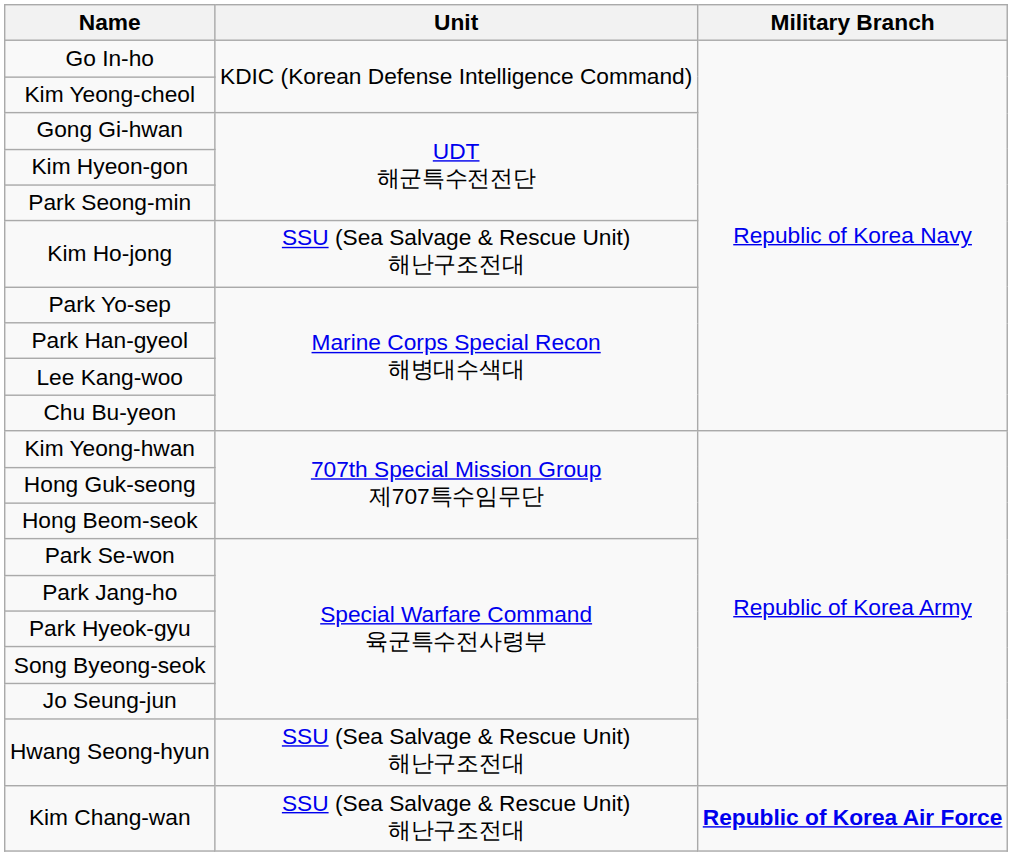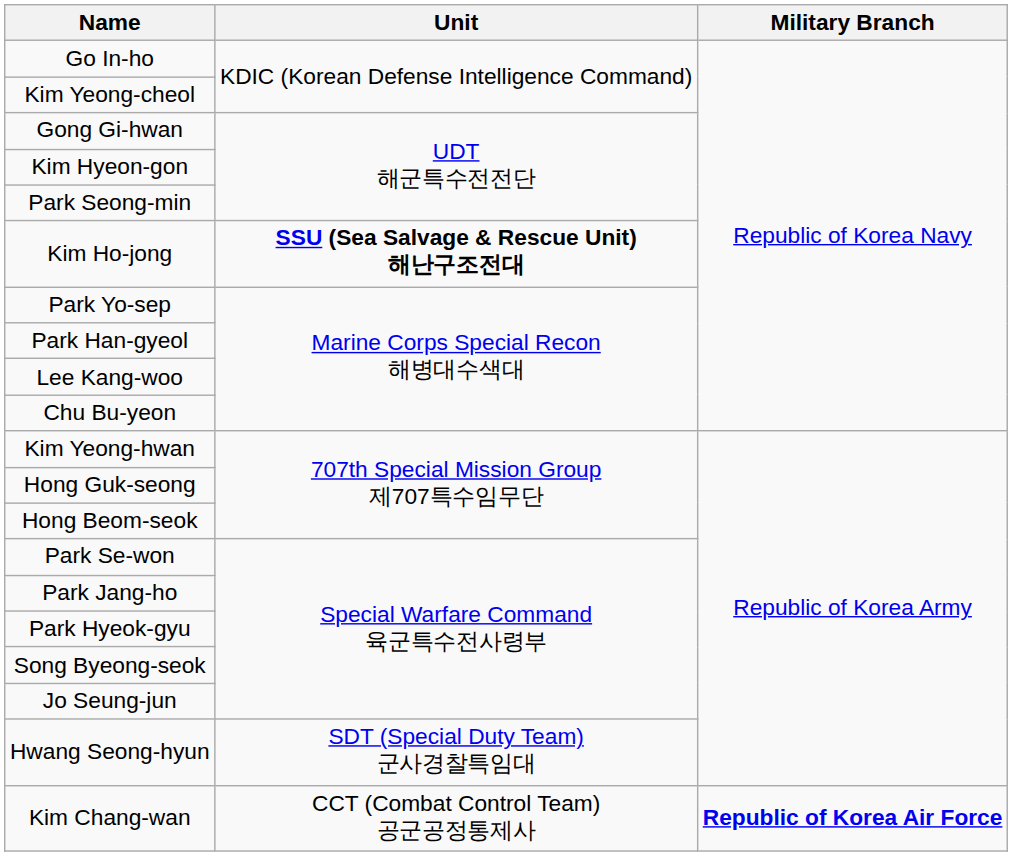 <table class="wikitable mw-collapsible mw-collapsed" style="text-align:center;">
 <tr>
 <th>Name</th>
 <th>Unit</th>
 <th>Military Branch</th>
 </tr>
 <tr>
 <td>Go In-ho</td>
 <td rowspan="2">KDIC (Korean Defense Intelligence Command)<br></td>
 <td rowspan="10"><a href='#'>Republic of Korea Navy</a></td>
 </tr>
 <tr>
 <td>Kim Yeong-cheol</td>
 </tr>
 <tr>
 <td>Gong Gi-hwan</td>
 <td rowspan="3"><a href='#'>UDT</a><br>해군특수전전단</td>
 </tr>
 <tr>
 <td>Kim Hyeon-gon</td>
 </tr>
 <tr>
 <td>Park Seong-min</td>
 </tr>
 <tr>
 <td>Kim Ho-jong</td>
-<td><a href='#'>SSU</a> (Sea Salvage & Rescue Unit)<br>해난구조전대</td>
+<td><strong><a href='#'>SSU</a> (Sea Salvage & Rescue Unit)<br>해난구조전대</strong></td>
 </tr>
 <tr>
 <td>Park Yo-sep</td>
 <td rowspan="4"><a href='#'>Marine Corps Special Recon</a><br>해병대수색대</td>
 </tr>
 <tr>
 <td>Park Han-gyeol</td>
 </tr>
 <tr>
 <td>Lee Kang-woo</td>
 </tr>
 <tr>
 <td>Chu Bu-yeon</td>
 </tr>
 <tr>
 <td>Kim Yeong-hwan</td>
 <td rowspan="3"><a href='#'>707th Special Mission Group</a><br>제707특수임무단</td>
 <td rowspan="9"><a href='#'>Republic of Korea Army</a></td>
 </tr>
 <tr>
 <td>Hong Guk-seong</td>
 </tr>
 <tr>
 <td>Hong Beom-seok</td>
 </tr>
 <tr>
 <td>Park Se-won</td>
 <td rowspan="5"><a href='#'>Special Warfare Command</a><br>육군특수전사령부</td>
 </tr>
 <tr>
 <td>Park Jang-ho</td>
 </tr>
 <tr>
 <td>Park Hyeok-gyu</td>
 </tr>
 <tr>
 <td>Song Byeong-seok</td>
 </tr>
 <tr>
 <td>Jo Seung-jun</td>
 </tr>
 <tr>
 <td>Hwang Seong-hyun</td>
-<td><a href='#'>SSU</a> (Sea Salvage & Rescue Unit)<br>해난구조전대</td>
+<td><a href='#'>SDT (Special Duty Team)</a><br>군사경찰특임대</td>
 </tr>
 <tr>
 <td>Kim Chang-wan</td>
-<td><a href='#'>SSU</a> (Sea Salvage & Rescue Unit)<br>해난구조전대</td>
+<td>CCT (Combat Control Team)<br>공군공정통제사</td>
 <td><strong><a href='#'>Republic of Korea Air Force</a></strong></td>
 </tr>
 </table>
